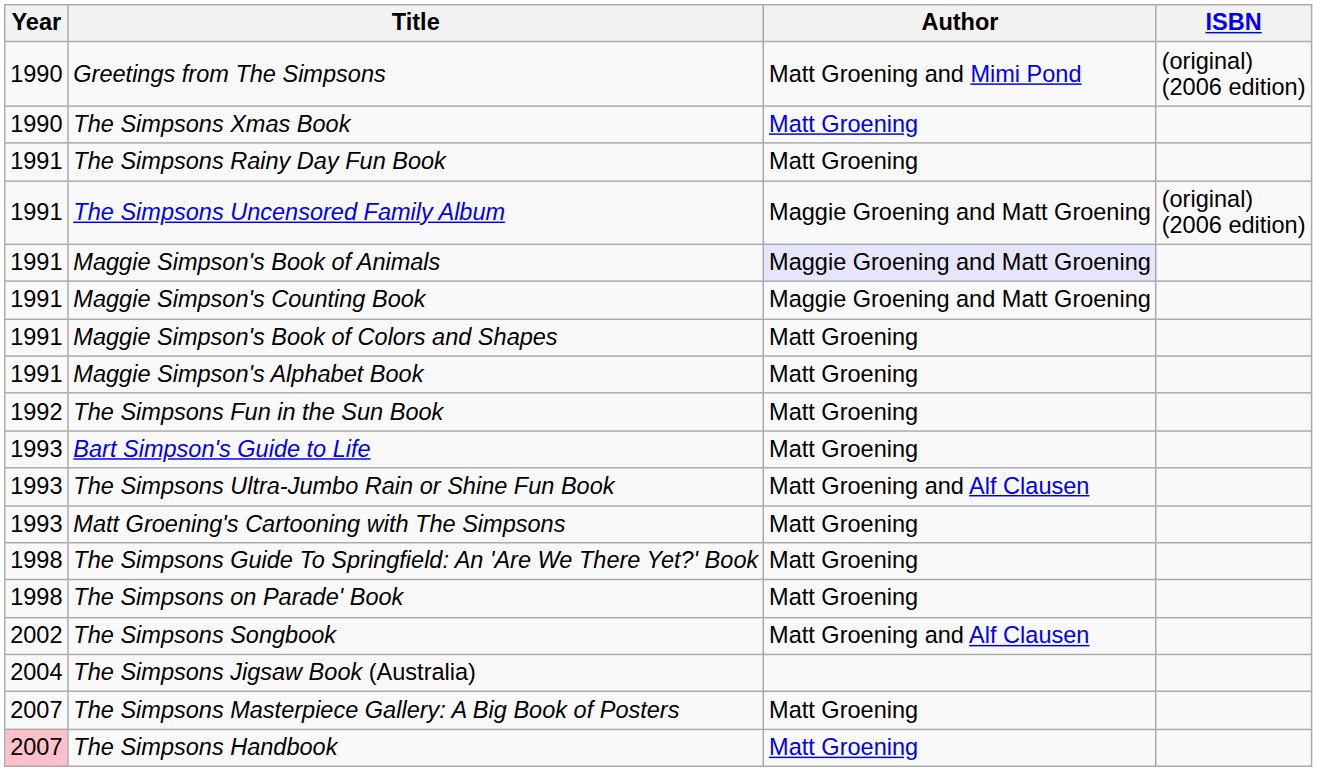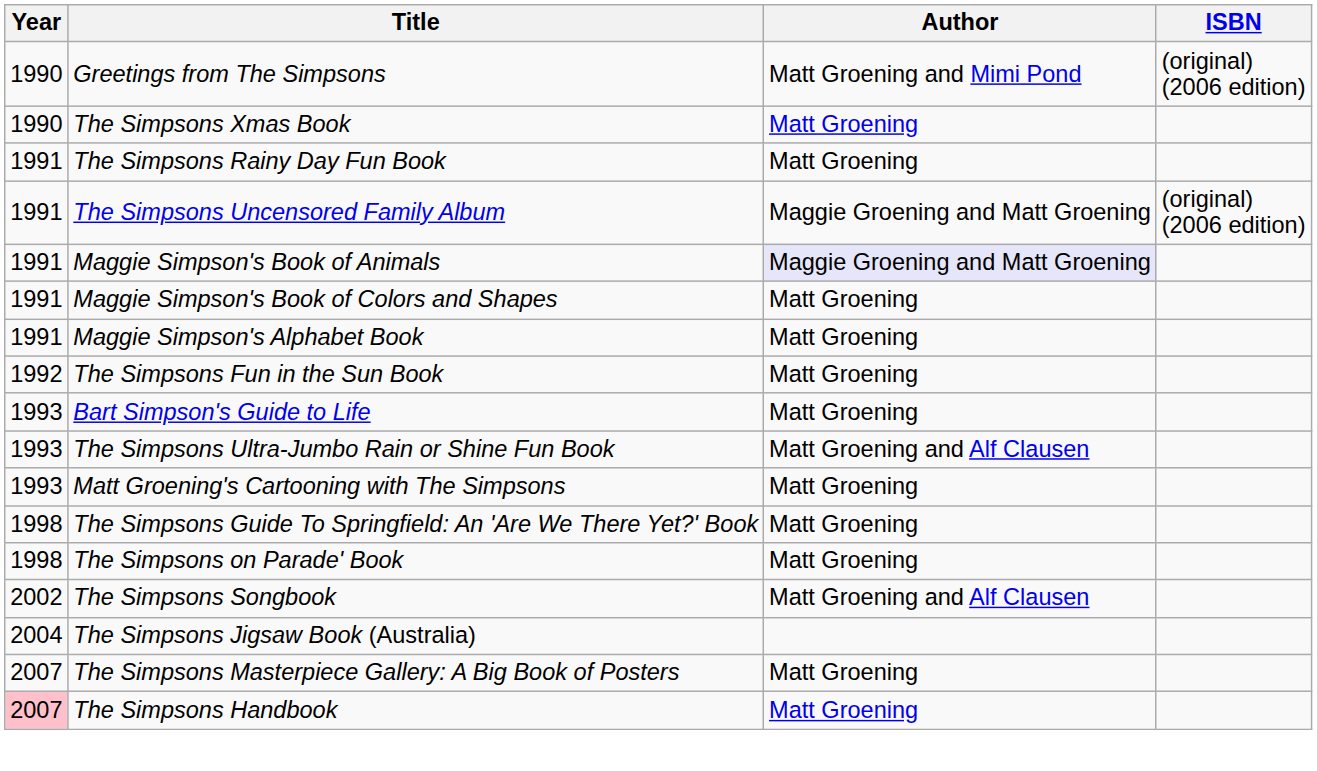 <table class="wikitable sortable">
 <tr>
 <th scope="col">Year</th>
 <th scope="col">Title</th>
 <th scope="col">Author</th>
 <th scope="col"><a href='#'>ISBN</a></th>
 </tr>
 <tr>
 <td>1990</td>
 <td><em>Greetings from The Simpsons</em></td>
 <td>Matt Groening and <a href='#'>Mimi Pond</a></td>
 <td> (original)<br> (2006 edition)</td>
 </tr>
 <tr>
 <td>1990</td>
 <td><em>The Simpsons Xmas Book</em></td>
 <td><a href='#'>Matt Groening</a></td>
 <td></td>
 </tr>
 <tr>
 <td>1991</td>
 <td><em>The Simpsons Rainy Day Fun Book</em></td>
 <td>Matt Groening</td>
 <td></td>
 </tr>
 <tr>
 <td>1991</td>
 <td><em><a href='#'>The Simpsons Uncensored Family Album</a></em></td>
 <td>Maggie Groening and Matt Groening</td>
 <td> (original)<br> (2006 edition)</td>
 </tr>
 <tr>
 <td>1991</td>
 <td><em>Maggie Simpson's Book of Animals</em></td>
 <td style="background: lavender;">Maggie Groening and Matt Groening</td>
-<td></td>
-</tr>
-<tr>
-<td>1991</td>
-<td><em>Maggie Simpson's Counting Book</em></td>
-<td>Maggie Groening and Matt Groening</td>
 <td></td>
 </tr>
 <tr>
 <td>1991</td>
 <td><em>Maggie Simpson's Book of Colors and Shapes</em></td>
 <td>Matt Groening</td>
 <td></td>
 </tr>
 <tr>
 <td>1991</td>
 <td><em>Maggie Simpson's Alphabet Book</em></td>
 <td>Matt Groening</td>
 <td></td>
 </tr>
 <tr>
 <td>1992</td>
 <td><em>The Simpsons Fun in the Sun Book</em></td>
 <td>Matt Groening</td>
 <td></td>
 </tr>
 <tr>
 <td>1993</td>
 <td><em><a href='#'>Bart Simpson's Guide to Life</a></em></td>
 <td>Matt Groening</td>
 <td></td>
 </tr>
 <tr>
 <td>1993</td>
 <td><em>The Simpsons Ultra-Jumbo Rain or Shine Fun Book</em></td>
 <td>Matt Groening and <a href='#'>Alf Clausen</a></td>
 <td></td>
 </tr>
 <tr>
 <td>1993</td>
 <td><em>Matt Groening's Cartooning with The Simpsons</em></td>
 <td>Matt Groening</td>
 <td></td>
 </tr>
 <tr>
 <td>1998</td>
 <td><em>The Simpsons Guide To Springfield: An 'Are We There Yet?' Book</em></td>
 <td>Matt Groening</td>
 <td></td>
 </tr>
 <tr>
 <td>1998</td>
 <td><em>The Simpsons on Parade' Book</em></td>
 <td>Matt Groening</td>
 <td></td>
 </tr>
 <tr>
 <td>2002</td>
 <td><em>The Simpsons Songbook</em></td>
 <td>Matt Groening and <a href='#'>Alf Clausen</a></td>
 <td></td>
 </tr>
 <tr>
 <td>2004</td>
 <td><em>The Simpsons Jigsaw Book</em> (Australia)</td>
 <td></td>
 <td></td>
 </tr>
 <tr>
 <td>2007</td>
 <td><em>The Simpsons Masterpiece Gallery: A Big Book of Posters</em></td>
 <td>Matt Groening</td>
 <td></td>
 </tr>
 <tr>
 <td style="background: pink;">2007</td>
 <td><em>The Simpsons Handbook</em></td>
 <td><a href='#'>Matt Groening</a></td>
 <td></td>
 </tr>
 </table>
